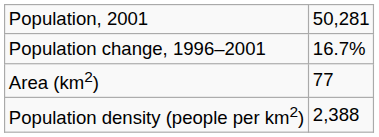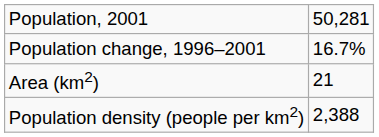 <table class="wikitable">
 <tr>
 <td>Population, 2001</td>
 <td>50,281</td>
 </tr>
 <tr>
 <td>Population change, 1996–2001</td>
 <td>16.7%</td>
 </tr>
 <tr>
 <td>Area (km<sup>2</sup>)</td>
-<td>77</td>
+<td>21</td>
 </tr>
 <tr>
 <td>Population density (people per km<sup>2</sup>)</td>
 <td>2,388</td>
 </tr>
 </table>
